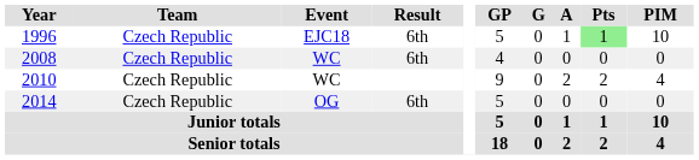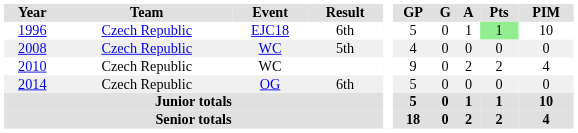 <table border="0" cellpadding="1" cellspacing="0" style="text-align:center; width:40em">
 <tr ALIGN="center" bgcolor="#e0e0e0">
 <th>Year</th>
 <th>Team</th>
 <th>Event</th>
 <th>Result</th>
 <th rowspan="99" bgcolor="#ffffff"> </th>
 <th>GP</th>
 <th>G</th>
 <th>A</th>
 <th>Pts</th>
 <th>PIM</th>
 </tr>
 <tr>
 <td><a href='#'>1996</a></td>
 <td><a href='#'>Czech Republic</a></td>
 <td><a href='#'>EJC18</a></td>
 <td>6th</td>
 <td>5</td>
 <td>0</td>
 <td>1</td>
 <td style="background: lightgreen;">1</td>
 <td>10</td>
 </tr>
 <tr bgcolor="#f0f0f0">
 <td><a href='#'>2008</a></td>
 <td><a href='#'>Czech Republic</a></td>
 <td><a href='#'>WC</a></td>
-<td>6th</td>
+<td>5th</td>
 <td>4</td>
 <td>0</td>
 <td>0</td>
 <td>0</td>
 <td>0</td>
 </tr>
 <tr>
 <td><a href='#'>2010</a></td>
 <td>Czech Republic</td>
 <td>WC</td>
 <td></td>
 <td>9</td>
 <td>0</td>
 <td>2</td>
 <td>2</td>
 <td>4</td>
 </tr>
 <tr bgcolor="#f0f0f0">
 <td><a href='#'>2014</a></td>
 <td>Czech Republic</td>
 <td><a href='#'>OG</a></td>
 <td>6th</td>
 <td>5</td>
 <td>0</td>
 <td>0</td>
 <td>0</td>
 <td>0</td>
 </tr>
 <tr bgcolor="#e0e0e0">
 <th colspan="4">Junior totals</th>
 <th>5</th>
 <th>0</th>
 <th>1</th>
 <th>1</th>
 <th>10</th>
 </tr>
 <tr bgcolor="#e0e0e0">
 <th colspan="4">Senior totals</th>
 <th>18</th>
 <th>0</th>
 <th>2</th>
 <th>2</th>
 <th>4</th>
 </tr>
 </table>
